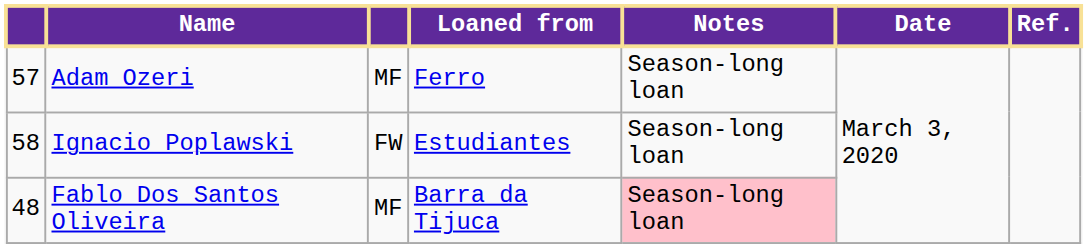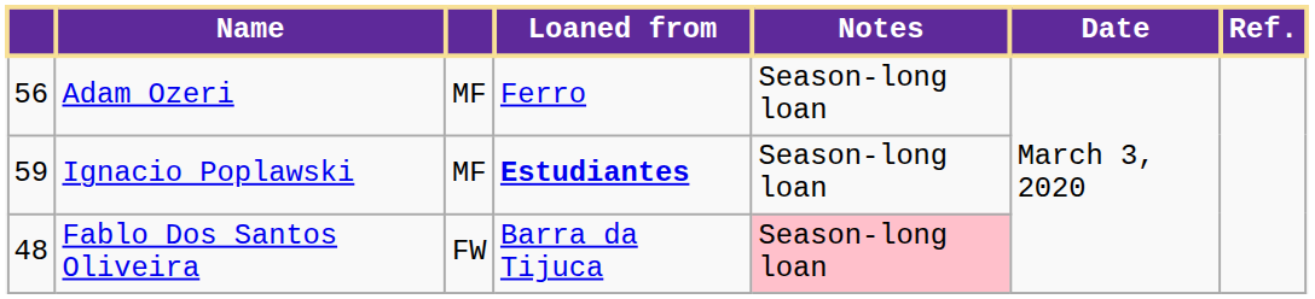 <table class="wikitable sortable" style="width:90%; text-align:center; font-size:95%; text-align:left;">
 <tr>
 <th style="background:#5E299A; color:white; border:2px solid #F8E196;"></th>
 <th style="background:#5E299A; color:white; border:2px solid #F8E196;">Name</th>
 <th style="background:#5E299A; color:white; border:2px solid #F8E196;"></th>
 <th style="background:#5E299A; color:white; border:2px solid #F8E196;">Loaned from</th>
 <th style="background:#5E299A; color:white; border:2px solid #F8E196;">Notes</th>
 <th style="background:#5E299A; color:white; border:2px solid #F8E196;">Date</th>
 <th style="background:#5E299A; color:white; border:2px solid #F8E196;">Ref.</th>
 </tr>
 <tr>
-<td>57</td>
+<td>56</td>
 <td> <a href='#'>Adam Ozeri</a></td>
 <td>MF</td>
 <td> <a href='#'>Ferro</a></td>
 <td>Season-long loan</td>
 <td rowspan="3">March 3, 2020</td>
 <td rowspan="3"></td>
 </tr>
 <tr>
-<td>58</td>
+<td>59</td>
 <td> <a href='#'>Ignacio Poplawski</a></td>
-<td>FW</td>
-<td> <a href='#'>Estudiantes</a></td>
+<td>MF</td>
+<td><strong> <a href='#'>Estudiantes</a></strong></td>
 <td>Season-long loan</td>
 </tr>
 <tr>
 <td>48</td>
 <td> <a href='#'>Fablo Dos Santos Oliveira</a></td>
-<td>MF</td>
+<td>FW</td>
 <td> <a href='#'>Barra da Tijuca</a></td>
 <td style="background: pink;">Season-long loan</td>
 </tr>
 </table>
